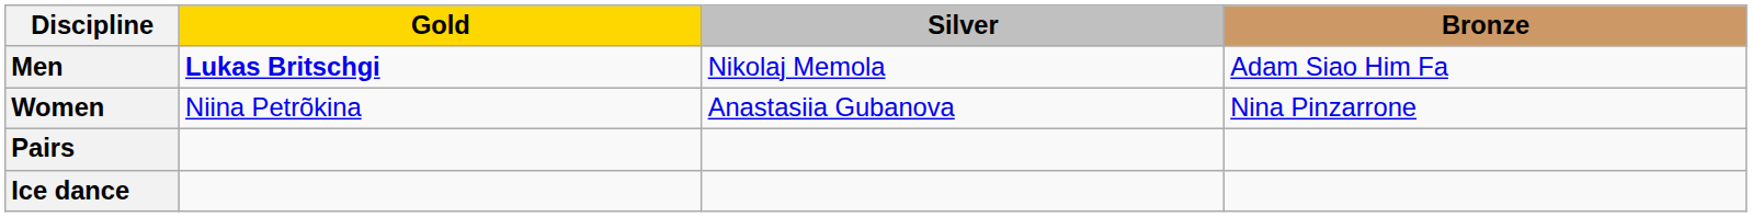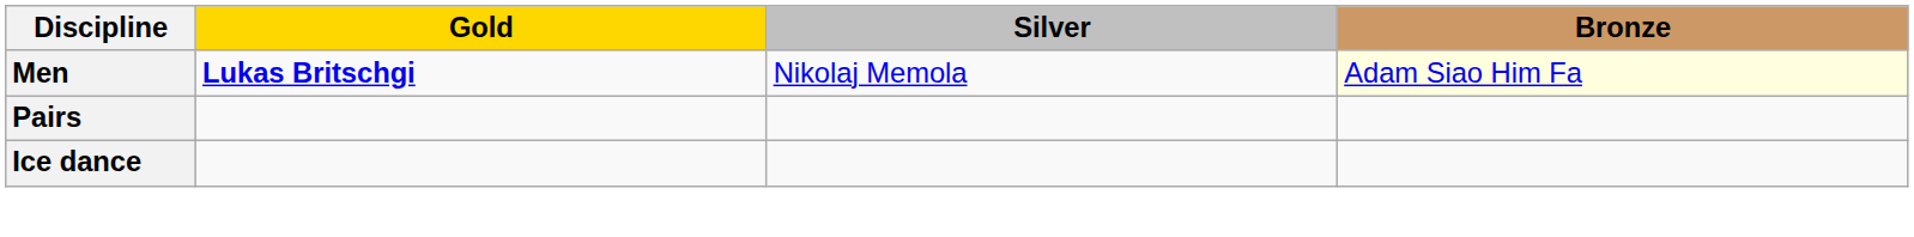 <table class="wikitable unsortable" style="text-align:left; width:85%">
 <tr>
 <th scope="col" style="text-align:center; width:10%">Discipline</th>
 <td scope="col" style="text-align:center; width:30%; background:gold"><strong>Gold</strong></td>
 <td scope="col" style="text-align:center; width:30%; background:silver"><strong>Silver</strong></td>
 <td scope="col" style="text-align:center; width:30%; background:#c96"><strong>Bronze</strong></td>
 </tr>
 <tr>
 <th scope="row" style="text-align:left">Men</th>
 <td><strong> <a href='#'>Lukas Britschgi</a></strong></td>
 <td> <a href='#'>Nikolaj Memola</a></td>
-<td> <a href='#'>Adam Siao Him Fa</a></td>
-</tr>
-<tr>
-<th scope="row" style="text-align:left">Women</th>
-<td> <a href='#'>Niina Petrõkina</a></td>
-<td> <a href='#'>Anastasiia Gubanova</a></td>
-<td> <a href='#'>Nina Pinzarrone</a></td>
+<td style="background: lightyellow;"> <a href='#'>Adam Siao Him Fa</a></td>
 </tr>
 <tr>
 <th scope="row" style="text-align:left">Pairs</th>
 <td></td>
 <td></td>
 <td></td>
 </tr>
 <tr>
 <th scope="row" style="text-align:left">Ice dance</th>
 <td></td>
 <td></td>
 <td></td>
 </tr>
 </table>
